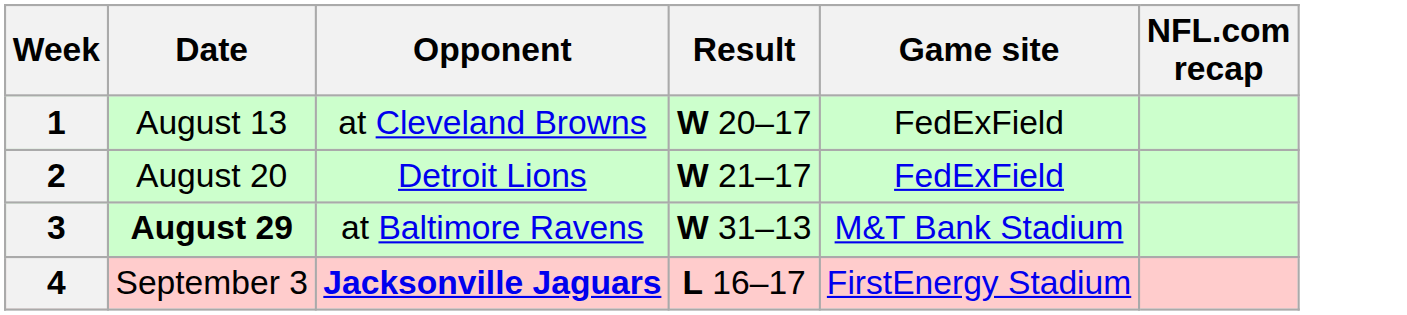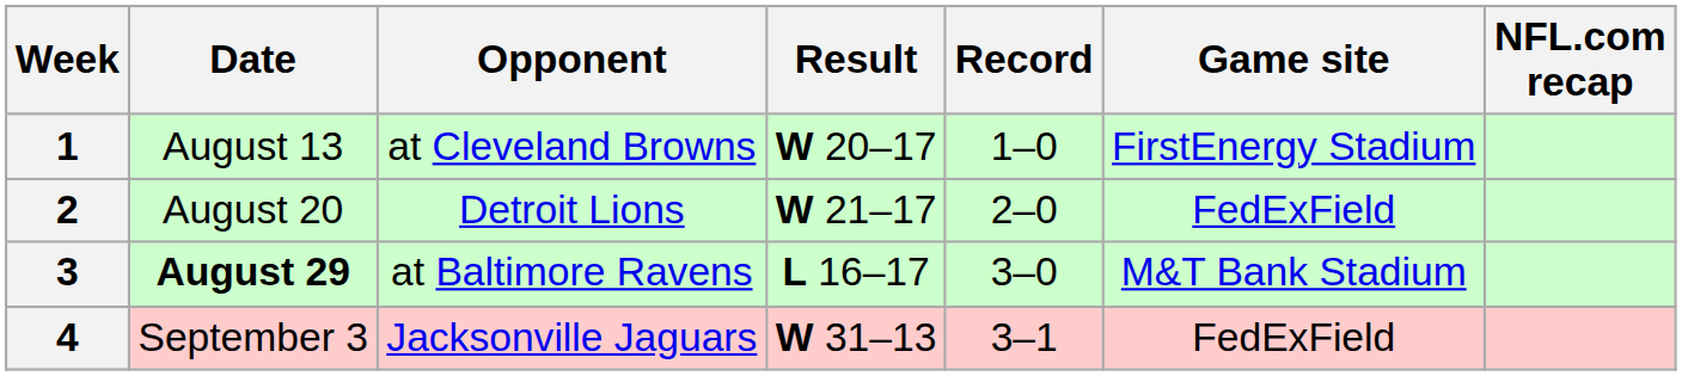 <table class="wikitable" style="text-align:center">
 <tr>
 <th>Week</th>
 <th>Date</th>
 <th>Opponent</th>
 <th>Result</th>
+<th>Record</th>
 <th>Game site</th>
 <th>NFL.com<br>recap</th>
 </tr>
 <tr style="background:#cfc">
 <th>1</th>
 <td>August 13</td>
 <td>at <a href='#'>Cleveland Browns</a></td>
 <td><strong>W</strong> 20–17</td>
-<td>FedExField</td>
+<td>1–0</td>
+<td><a href='#'>FirstEnergy Stadium</a></td>
 <td></td>
 </tr>
 <tr style="background:#cfc">
 <th>2</th>
 <td>August 20</td>
 <td><a href='#'>Detroit Lions</a></td>
 <td><strong>W</strong> 21–17</td>
+<td>2–0</td>
 <td><a href='#'>FedExField</a></td>
 <td></td>
 </tr>
 <tr style="background:#cfc">
 <th>3</th>
 <td><strong>August 29</strong></td>
 <td>at <a href='#'>Baltimore Ravens</a></td>
-<td><strong>W</strong> 31–13</td>
+<td><strong>L</strong> 16–17</td>
+<td>3–0</td>
 <td><a href='#'>M&T Bank Stadium</a></td>
 <td></td>
 </tr>
 <tr style="background:#fcc">
 <th>4</th>
 <td>September 3</td>
-<td><strong><a href='#'>Jacksonville Jaguars</a></strong></td>
-<td><strong>L</strong> 16–17</td>
-<td><a href='#'>FirstEnergy Stadium</a></td>
+<td><a href='#'>Jacksonville Jaguars</a></td>
+<td><strong>W</strong> 31–13</td>
+<td>3–1</td>
+<td>FedExField</td>
 <td></td>
 </tr>
 </table>
